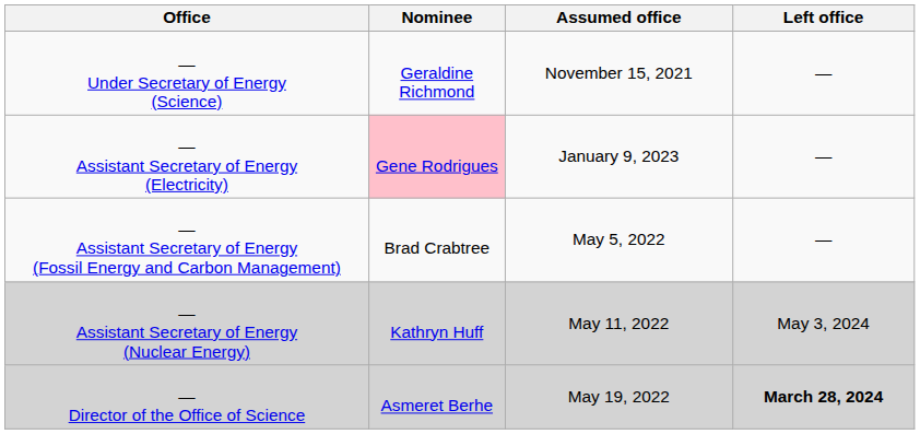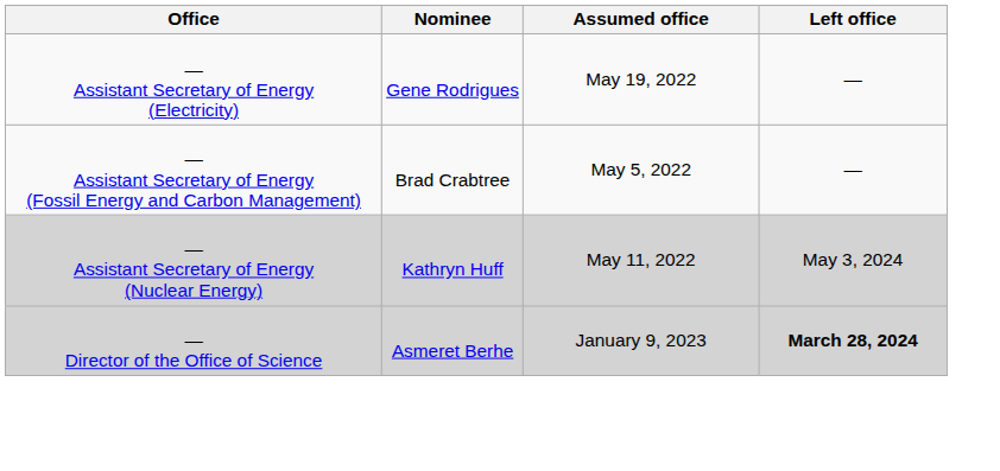 <table class="wikitable sortable" style="text-align:center">
 <tr>
 <th style="width:40%;">Office</th>
 <th style="width:15%;">Nominee</th>
 <th style="width:25%;" data-sort-type="date">Assumed office</th>
 <th style="width:20%;" data-sort-type="date">Left office</th>
 </tr>
 <tr>
-<td><br>—<br><a href='#'>Under Secretary of Energy<br>(Science)</a></td>
-<td><br><a href='#'>Geraldine Richmond</a></td>
-<td>November 15, 2021<br></td>
-<td>—</td>
-</tr>
-<tr>
 <td><br>—<br><a href='#'>Assistant Secretary of Energy<br>(Electricity)</a></td>
-<td style="background: pink;"><br><a href='#'>Gene Rodrigues</a></td>
-<td>January 9, 2023<br></td>
+<td><br><a href='#'>Gene Rodrigues</a></td>
+<td>May 19, 2022<br></td>
 <td>—</td>
 </tr>
 <tr>
 <td><br>—<br><a href='#'>Assistant Secretary of Energy<br>(Fossil Energy and Carbon Management)</a></td>
 <td><br>Brad Crabtree</td>
 <td>May 5, 2022<br></td>
 <td>—</td>
 </tr>
 <tr style="background:lightgray;">
 <td><br>—<br><a href='#'>Assistant Secretary of Energy<br>(Nuclear Energy)</a></td>
 <td><br><a href='#'>Kathryn Huff</a></td>
 <td>May 11, 2022<br></td>
 <td>May 3, 2024</td>
 </tr>
 <tr style="background:lightgray;">
 <td><br>—<br><a href='#'>Director of the Office of Science</a></td>
 <td><br><a href='#'>Asmeret Berhe</a></td>
-<td>May 19, 2022<br></td>
+<td>January 9, 2023<br></td>
 <td><strong>March 28, 2024</strong></td>
 </tr>
 </table>
